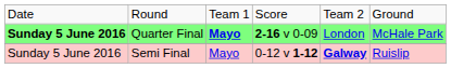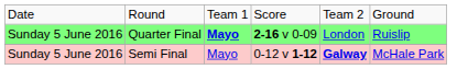 <table class="wikitable">
 <tr>
 <td>Date</td>
 <td>Round</td>
 <td>Team 1</td>
 <td>Score</td>
 <td>Team 2</td>
 <td>Ground</td>
 </tr>
 <tr style="background:#7eff7e;">
-<td><strong>Sunday 5 June 2016</strong></td>
+<td>Sunday 5 June 2016</td>
 <td>Quarter Final</td>
 <td> <strong><a href='#'>Mayo</a></strong></td>
 <td><strong>2-16</strong> v 0-09</td>
 <td> <a href='#'>London</a></td>
-<td><a href='#'>McHale Park</a></td>
+<td><a href='#'>Ruislip</a></td>
 </tr>
 <tr>
 </tr>
 <tr style="background:#fdcbcb;">
 <td>Sunday 5 June 2016</td>
 <td>Semi Final</td>
 <td> <a href='#'>Mayo</a></td>
 <td>0-12 v <strong>1-12</strong></td>
 <td> <strong><a href='#'>Galway</a></strong></td>
-<td><a href='#'>Ruislip</a></td>
+<td><a href='#'>McHale Park</a></td>
 </tr>
 </table>
